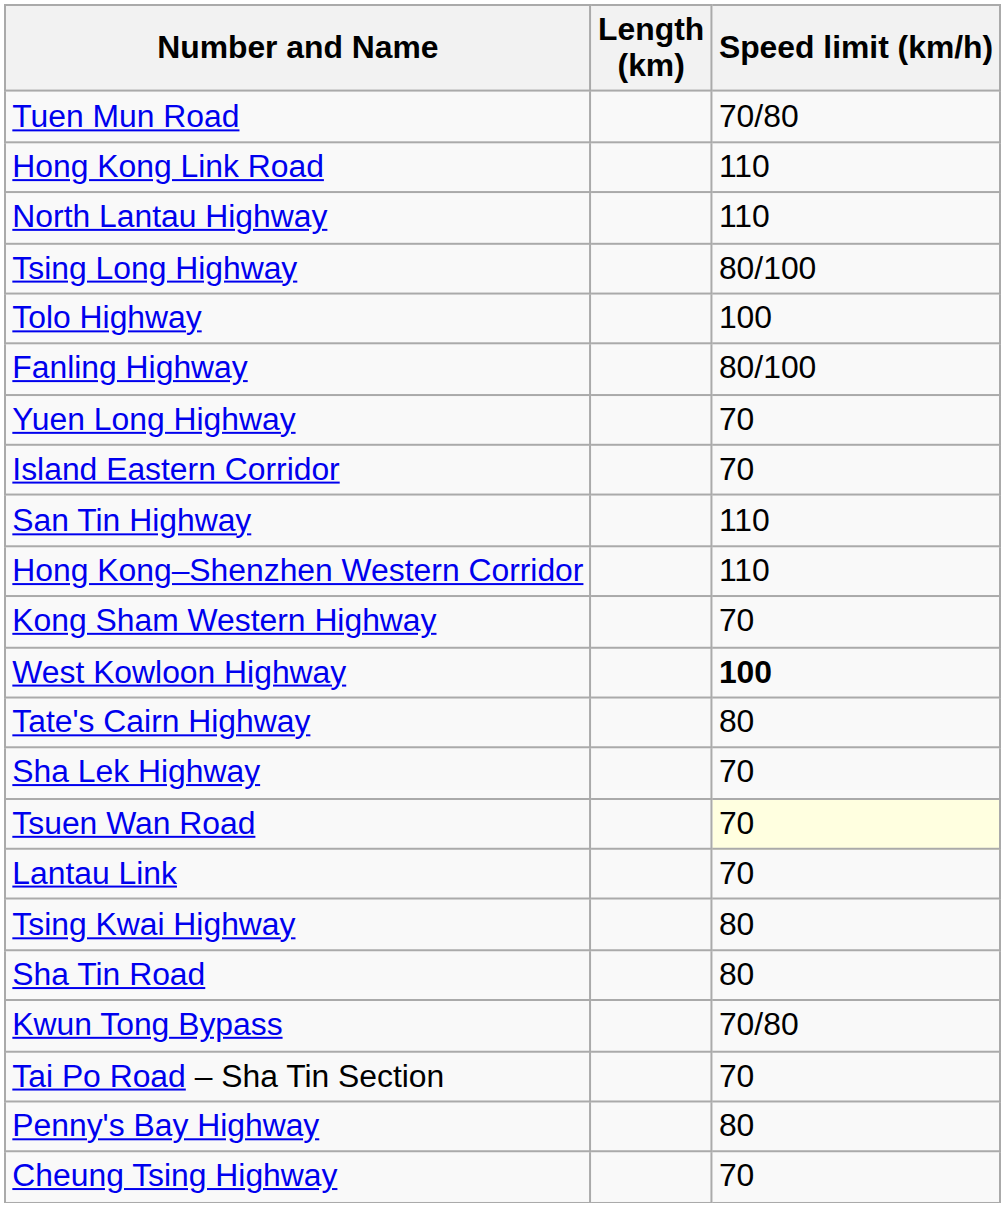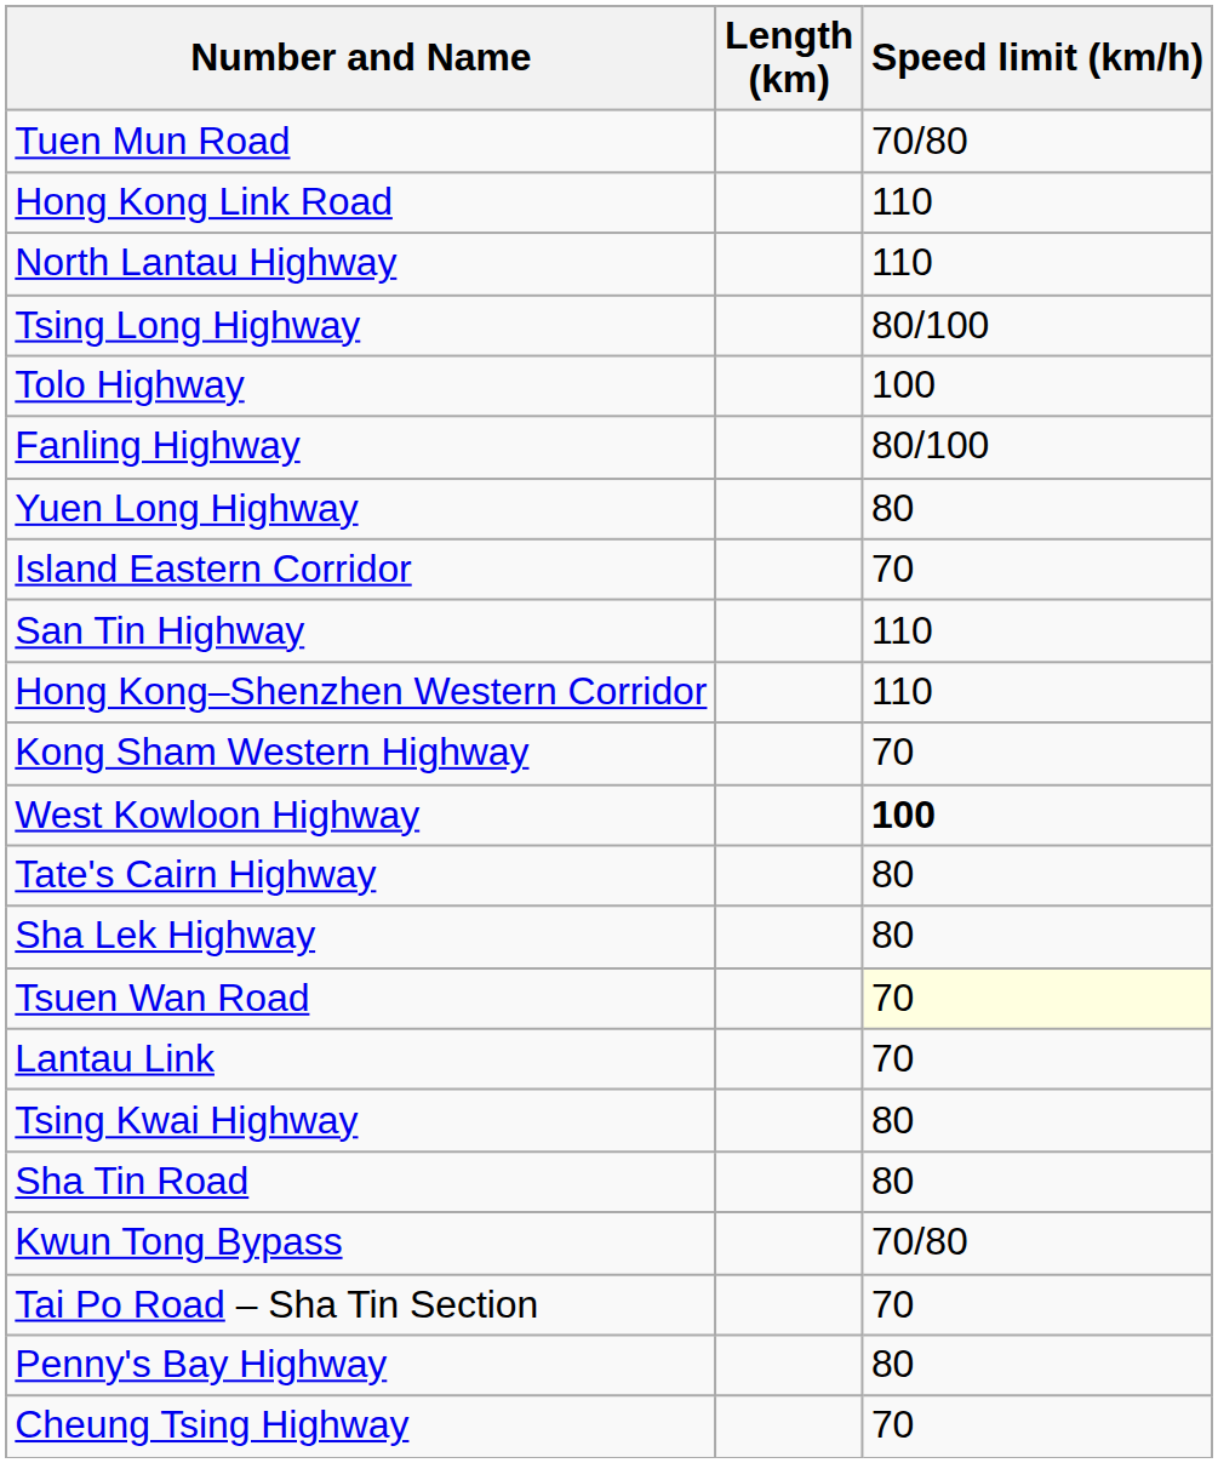 <table class="wikitable collapsible">
 <tr>
 <th>Number and Name</th>
 <th>Length<br>(km)</th>
 <th>Speed limit (km/h)</th>
 </tr>
 <tr>
 <td> <a href='#'>Tuen Mun Road</a></td>
 <td></td>
 <td>70/80</td>
 </tr>
 <tr>
 <td><a href='#'>Hong Kong Link Road</a></td>
 <td></td>
 <td>110</td>
 </tr>
 <tr>
 <td> <a href='#'>North Lantau Highway</a></td>
 <td></td>
 <td>110</td>
 </tr>
 <tr>
 <td> <a href='#'>Tsing Long Highway</a></td>
 <td></td>
 <td>80/100</td>
 </tr>
 <tr>
 <td> <a href='#'>Tolo Highway</a></td>
 <td></td>
 <td>100</td>
 </tr>
 <tr>
 <td> <a href='#'>Fanling Highway</a></td>
 <td></td>
 <td>80/100</td>
 </tr>
 <tr>
 <td> <a href='#'>Yuen Long Highway</a></td>
 <td></td>
-<td>70</td>
+<td>80</td>
 </tr>
 <tr>
 <td> <a href='#'>Island Eastern Corridor</a></td>
 <td></td>
 <td>70</td>
 </tr>
 <tr>
 <td> <a href='#'>San Tin Highway</a></td>
 <td></td>
 <td>110</td>
 </tr>
 <tr>
 <td> <a href='#'>Hong Kong–Shenzhen Western Corridor</a></td>
 <td></td>
 <td>110</td>
 </tr>
 <tr>
 <td> <a href='#'>Kong Sham Western Highway</a></td>
 <td></td>
 <td>70</td>
 </tr>
 <tr>
 <td> <a href='#'>West Kowloon Highway</a></td>
 <td></td>
 <td><strong>100</strong></td>
 </tr>
 <tr>
 <td> <a href='#'>Tate's Cairn Highway</a></td>
 <td></td>
 <td>80</td>
 </tr>
 <tr>
 <td><a href='#'>Sha Lek Highway</a></td>
 <td></td>
-<td>70</td>
+<td>80</td>
 </tr>
 <tr>
 <td> <a href='#'>Tsuen Wan Road</a></td>
 <td></td>
 <td style="background: lightyellow;">70</td>
 </tr>
 <tr>
 <td> <a href='#'>Lantau Link</a></td>
 <td></td>
 <td>70</td>
 </tr>
 <tr>
 <td> <a href='#'>Tsing Kwai Highway</a></td>
 <td></td>
 <td>80</td>
 </tr>
 <tr>
 <td> <a href='#'>Sha Tin Road</a></td>
 <td></td>
 <td>80</td>
 </tr>
 <tr>
 <td> <a href='#'>Kwun Tong Bypass</a></td>
 <td></td>
 <td>70/80</td>
 </tr>
 <tr>
 <td> <a href='#'>Tai Po Road</a> – Sha Tin Section</td>
 <td></td>
 <td>70</td>
 </tr>
 <tr>
 <td><a href='#'>Penny's Bay Highway</a></td>
 <td></td>
 <td>80</td>
 </tr>
 <tr>
 <td> <a href='#'>Cheung Tsing Highway</a></td>
 <td></td>
 <td>70</td>
 </tr>
 </table>
